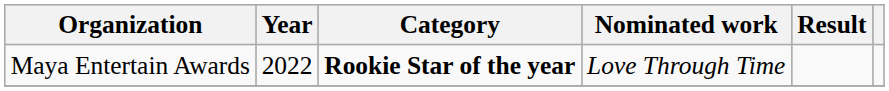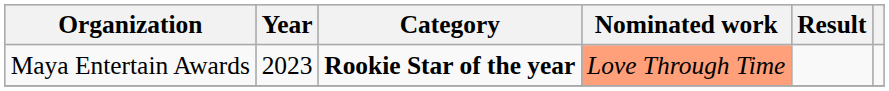 <table class="wikitable sortable plainrowheaders">
 <tr>
 <th scope="col">Organization</th>
 <th scope="col">Year</th>
 <th scope="col">Category</th>
 <th scope="col">Nominated work</th>
 <th scope="col">Result</th>
 <th scope="col" class="unsortable"></th>
 </tr>
 <tr>
 <td>Maya Entertain Awards</td>
-<td>2022</td>
+<td>2023</td>
 <td><strong>Rookie Star of the year</strong></td>
-<td><em>Love Through Time</em></td>
+<td style="background: lightsalmon;"><em>Love Through Time</em></td>
 <td></td>
 <td></td>
 </tr>
 <tr>
 </tr>
 </table>
